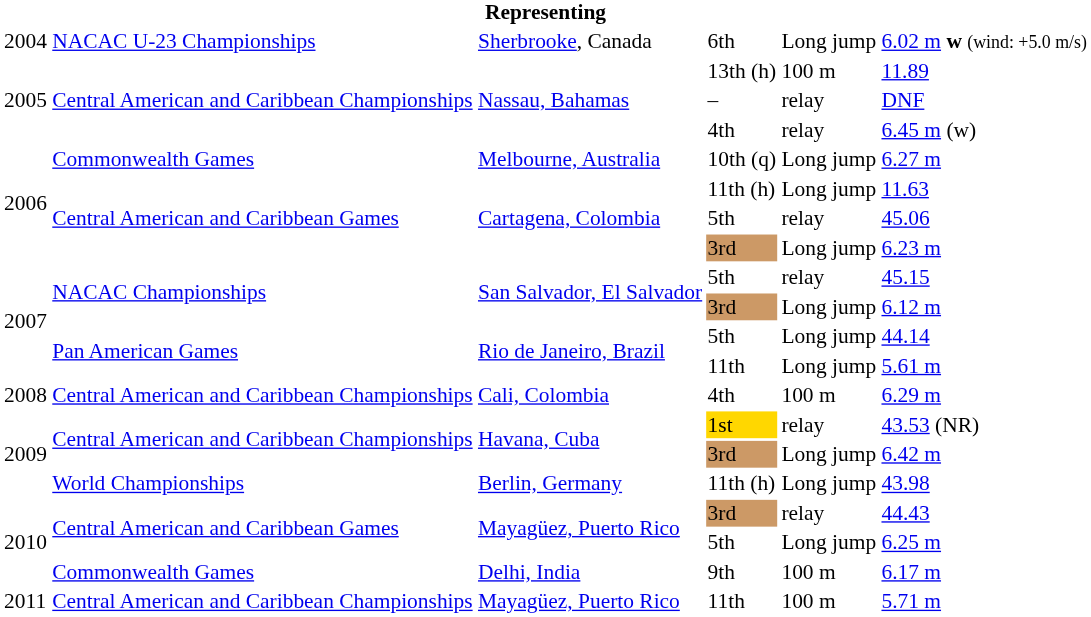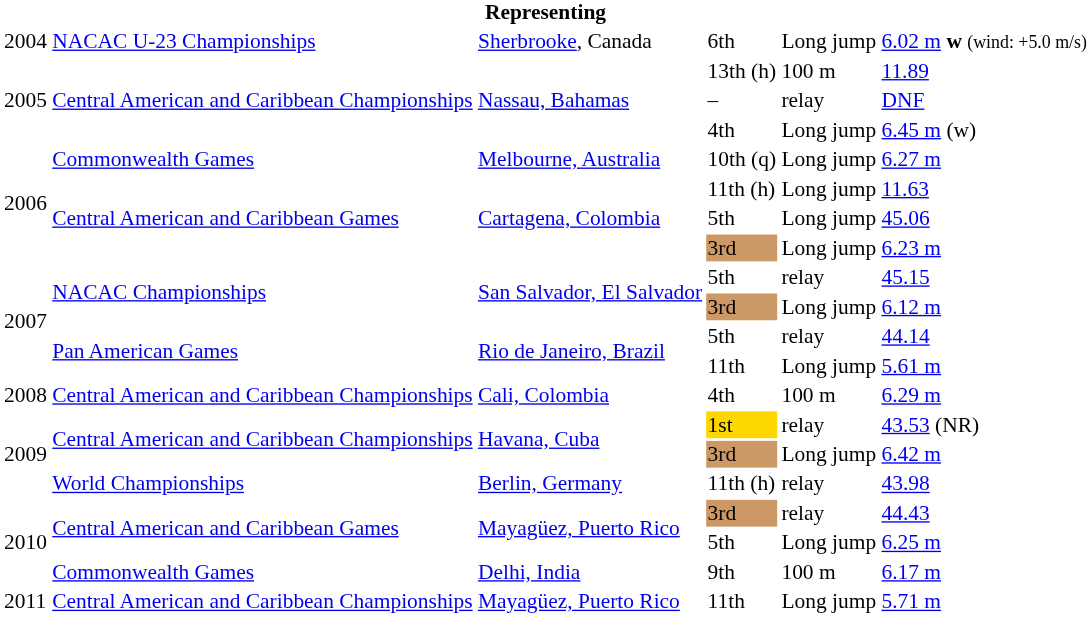 <table>
 <tr>
 <th colspan="6">Representing </th>
 </tr>
 <tr>
 <td>2004</td>
 <td><a href='#'>NACAC U-23 Championships</a></td>
 <td><a href='#'>Sherbrooke</a>, Canada</td>
 <td>6th</td>
 <td>Long jump</td>
 <td><a href='#'>6.02 m</a> <strong>w</strong> <small>(wind: +5.0 m/s)</small></td>
 </tr>
 <tr>
 <td rowspan=3>2005</td>
 <td rowspan=3><a href='#'>Central American and Caribbean Championships</a></td>
 <td rowspan=3><a href='#'>Nassau, Bahamas</a></td>
 <td>13th (h)</td>
 <td>100 m</td>
 <td><a href='#'>11.89</a></td>
 </tr>
 <tr>
 <td>–</td>
 <td> relay</td>
 <td><a href='#'>DNF</a></td>
 </tr>
 <tr>
 <td>4th</td>
-<td> relay</td>
+<td>Long jump</td>
 <td><a href='#'>6.45 m</a> (w)</td>
 </tr>
 <tr>
 <td rowspan=4>2006</td>
 <td><a href='#'>Commonwealth Games</a></td>
 <td><a href='#'>Melbourne, Australia</a></td>
 <td>10th (q)</td>
 <td>Long jump</td>
 <td><a href='#'>6.27 m</a></td>
 </tr>
 <tr>
 <td rowspan=3><a href='#'>Central American and Caribbean Games</a></td>
 <td rowspan=3><a href='#'>Cartagena, Colombia</a></td>
 <td>11th (h)</td>
 <td>Long jump</td>
 <td><a href='#'>11.63</a></td>
 </tr>
 <tr>
 <td>5th</td>
-<td> relay</td>
+<td>Long jump</td>
 <td><a href='#'>45.06</a></td>
 </tr>
 <tr>
 <td bgcolor=cc9966>3rd</td>
 <td>Long jump</td>
 <td><a href='#'>6.23 m</a></td>
 </tr>
 <tr>
 <td rowspan=4>2007</td>
 <td rowspan=2><a href='#'>NACAC Championships</a></td>
 <td rowspan=2><a href='#'>San Salvador, El Salvador</a></td>
 <td>5th</td>
 <td> relay</td>
 <td><a href='#'>45.15</a></td>
 </tr>
 <tr>
 <td bgcolor=cc9966>3rd</td>
 <td>Long jump</td>
 <td><a href='#'>6.12 m</a></td>
 </tr>
 <tr>
 <td rowspan=2><a href='#'>Pan American Games</a></td>
 <td rowspan=2><a href='#'>Rio de Janeiro, Brazil</a></td>
 <td>5th</td>
-<td>Long jump</td>
+<td> relay</td>
 <td><a href='#'>44.14</a></td>
 </tr>
 <tr>
 <td>11th</td>
 <td>Long jump</td>
 <td><a href='#'>5.61 m</a></td>
 </tr>
 <tr>
 <td>2008</td>
 <td><a href='#'>Central American and Caribbean Championships</a></td>
 <td><a href='#'>Cali, Colombia</a></td>
 <td>4th</td>
 <td>100 m</td>
 <td><a href='#'>6.29 m</a></td>
 </tr>
 <tr>
 <td rowspan=3>2009</td>
 <td rowspan=2><a href='#'>Central American and Caribbean Championships</a></td>
 <td rowspan=2><a href='#'>Havana, Cuba</a></td>
 <td bgcolor=gold>1st</td>
 <td> relay</td>
 <td><a href='#'>43.53</a> (NR)</td>
 </tr>
 <tr>
 <td bgcolor=cc9966>3rd</td>
 <td>Long jump</td>
 <td><a href='#'>6.42 m</a></td>
 </tr>
 <tr>
 <td><a href='#'>World Championships</a></td>
 <td><a href='#'>Berlin, Germany</a></td>
 <td>11th (h)</td>
-<td>Long jump</td>
+<td> relay</td>
 <td><a href='#'>43.98</a></td>
 </tr>
 <tr>
 <td rowspan=3>2010</td>
 <td rowspan=2><a href='#'>Central American and Caribbean Games</a></td>
 <td rowspan=2><a href='#'>Mayagüez, Puerto Rico</a></td>
 <td bgcolor=cc9966>3rd</td>
 <td> relay</td>
 <td><a href='#'>44.43</a></td>
 </tr>
 <tr>
 <td>5th</td>
 <td>Long jump</td>
 <td><a href='#'>6.25 m</a></td>
 </tr>
 <tr>
 <td><a href='#'>Commonwealth Games</a></td>
 <td><a href='#'>Delhi, India</a></td>
 <td>9th</td>
 <td>100 m</td>
 <td><a href='#'>6.17 m</a></td>
 </tr>
 <tr>
 <td>2011</td>
 <td><a href='#'>Central American and Caribbean Championships</a></td>
 <td><a href='#'>Mayagüez, Puerto Rico</a></td>
 <td>11th</td>
-<td>100 m</td>
+<td>Long jump</td>
 <td><a href='#'>5.71 m</a></td>
 </tr>
 </table>
